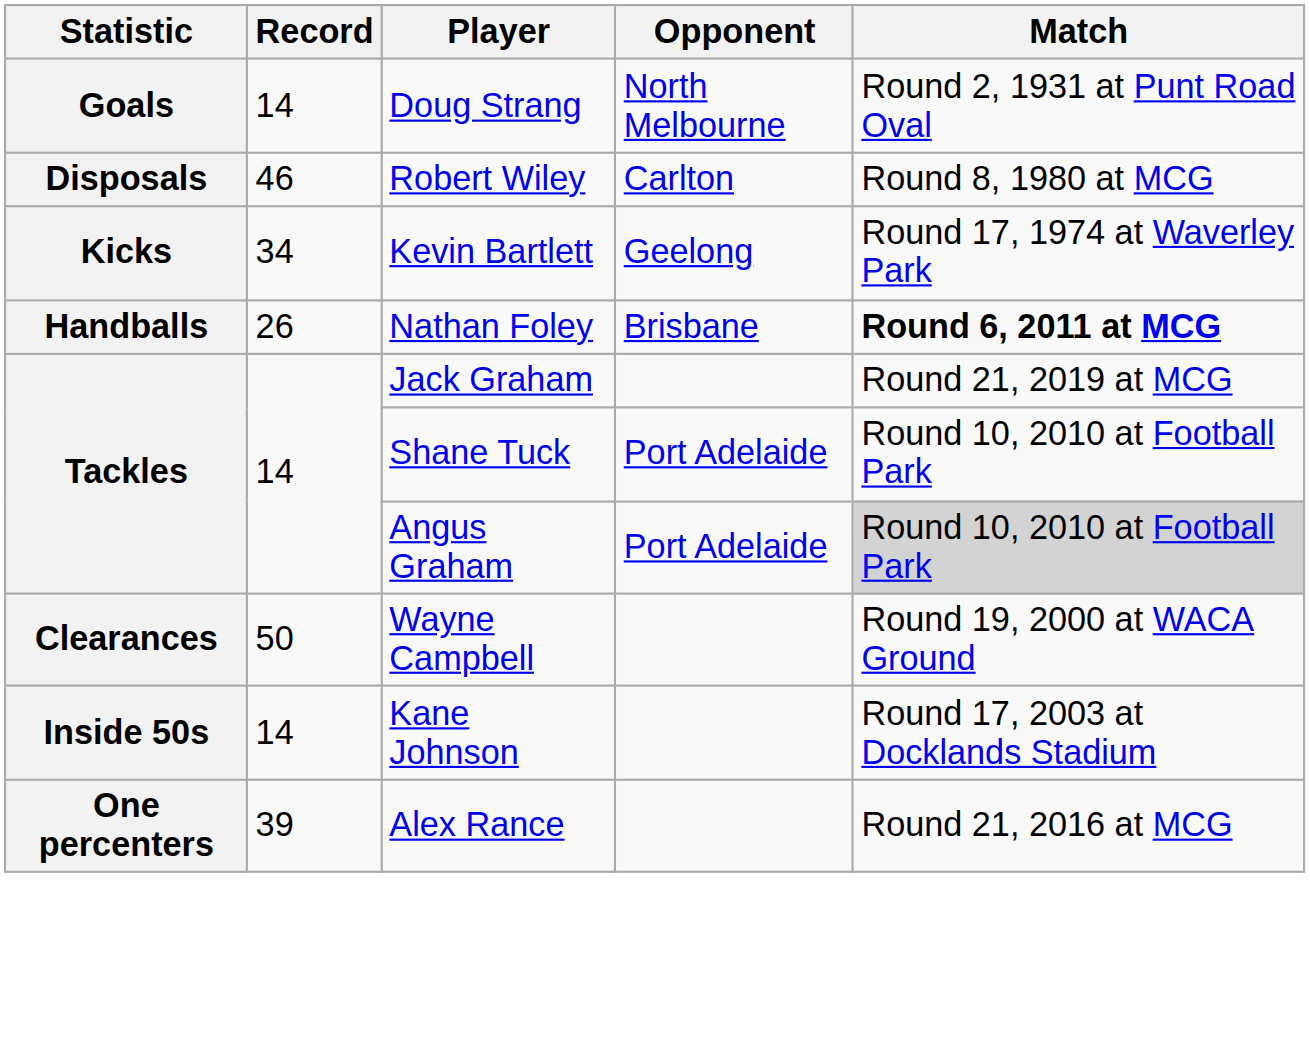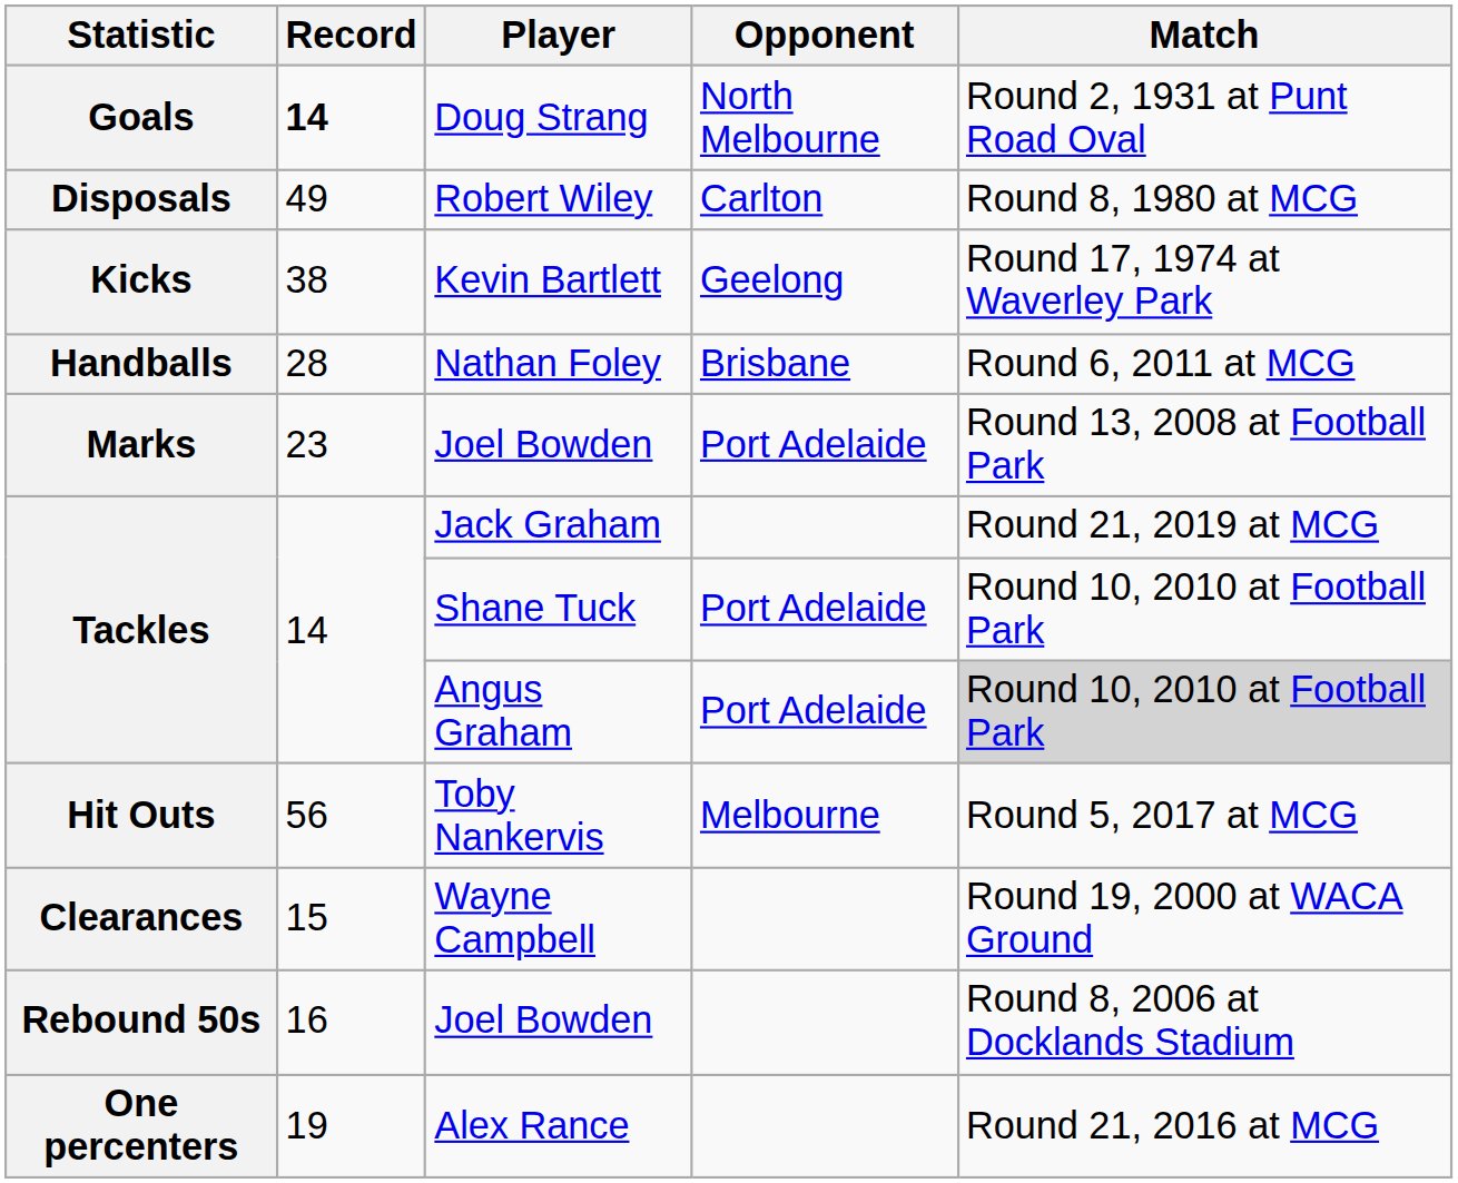 <table class="wikitable">
 <tr>
 <th scope="col">Statistic</th>
 <th scope="col">Record</th>
 <th scope="col">Player</th>
 <th scope="col">Opponent</th>
 <th scope="col">Match</th>
 </tr>
 <tr>
 <th scope="row">Goals</th>
-<td>14</td>
+<td><strong>14</strong></td>
 <td><a href='#'>Doug Strang</a></td>
 <td><a href='#'>North Melbourne</a></td>
 <td>Round 2, 1931 at <a href='#'>Punt Road Oval</a></td>
 </tr>
 <tr>
 <th scope="row">Disposals</th>
-<td>46</td>
+<td>49</td>
 <td><a href='#'>Robert Wiley</a></td>
 <td><a href='#'>Carlton</a></td>
 <td>Round 8, 1980 at <a href='#'>MCG</a></td>
 </tr>
 <tr>
 <th scope="row">Kicks</th>
-<td>34</td>
+<td>38</td>
 <td><a href='#'>Kevin Bartlett</a></td>
 <td><a href='#'>Geelong</a></td>
 <td>Round 17, 1974 at <a href='#'>Waverley Park</a></td>
 </tr>
 <tr>
 <th scope="row">Handballs</th>
-<td>26</td>
+<td>28</td>
 <td><a href='#'>Nathan Foley</a></td>
 <td><a href='#'>Brisbane</a></td>
-<td><strong>Round 6, 2011 at <a href='#'>MCG</a></strong></td>
+<td>Round 6, 2011 at <a href='#'>MCG</a></td>
+</tr>
+<tr>
+<th scope="row">Marks</th>
+<td>23</td>
+<td><a href='#'>Joel Bowden</a></td>
+<td><a href='#'>Port Adelaide</a></td>
+<td>Round 13, 2008 at <a href='#'>Football Park</a></td>
 </tr>
 <tr>
 <th scope="row" rowspan=3>Tackles</th>
 <td rowspan="3">14</td>
 <td><a href='#'>Jack Graham</a></td>
 <td></td>
 <td>Round 21, 2019 at <a href='#'>MCG</a></td>
 </tr>
 <tr>
 <td><a href='#'>Shane Tuck</a></td>
 <td><a href='#'>Port Adelaide</a></td>
 <td>Round 10, 2010 at <a href='#'>Football Park</a></td>
 </tr>
 <tr>
 <td><a href='#'>Angus Graham</a></td>
 <td><a href='#'>Port Adelaide</a></td>
 <td style="background: lightgrey;">Round 10, 2010 at <a href='#'>Football Park</a></td>
 </tr>
 <tr>
+<th scope="row">Hit Outs</th>
+<td>56</td>
+<td><a href='#'>Toby Nankervis</a></td>
+<td><a href='#'>Melbourne</a></td>
+<td>Round 5, 2017 at <a href='#'>MCG</a></td>
+</tr>
+<tr>
 <th scope="row">Clearances</th>
-<td>50</td>
+<td>15</td>
 <td><a href='#'>Wayne Campbell</a></td>
 <td></td>
 <td>Round 19, 2000 at <a href='#'>WACA Ground</a></td>
 </tr>
 <tr>
-<th scope="row">Inside 50s</th>
-<td>14</td>
-<td><a href='#'>Kane Johnson</a></td>
+<th scope="row">Rebound 50s</th>
+<td>16</td>
+<td><a href='#'>Joel Bowden</a></td>
 <td></td>
-<td>Round 17, 2003 at <a href='#'>Docklands Stadium</a></td>
+<td>Round 8, 2006 at <a href='#'>Docklands Stadium</a></td>
 </tr>
 <tr>
 <th scope="row">One percenters</th>
-<td>39</td>
+<td>19</td>
 <td><a href='#'>Alex Rance</a></td>
 <td></td>
 <td>Round 21, 2016 at <a href='#'>MCG</a></td>
 </tr>
 </table>
